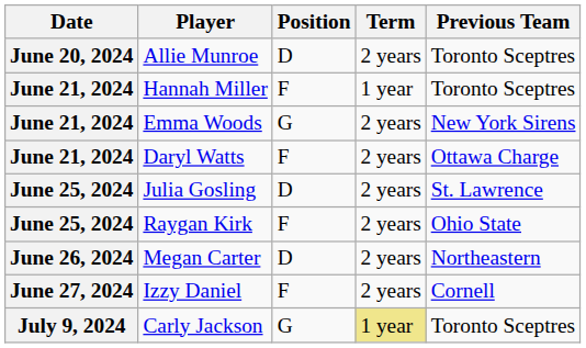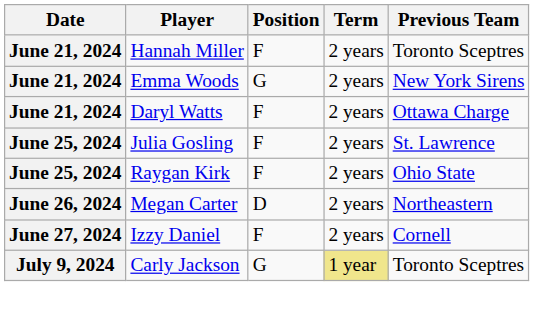 <table class="wikitable">
 <tr>
 <th scope="col">Date</th>
 <th scope="col">Player</th>
 <th scope="col">Position</th>
 <th scope="col">Term</th>
 <th scope="col">Previous Team</th>
 </tr>
 <tr>
-<th scope="row">June 20, 2024</th>
-<td><a href='#'>Allie Munroe</a></td>
-<td>D</td>
-<td>2 years</td>
-<td>Toronto Sceptres</td>
-</tr>
-<tr>
 <th scope="row">June 21, 2024</th>
 <td><a href='#'>Hannah Miller</a></td>
 <td>F</td>
-<td>1 year</td>
+<td>2 years</td>
 <td>Toronto Sceptres</td>
 </tr>
 <tr>
 <th scope="row">June 21, 2024</th>
 <td><a href='#'>Emma Woods</a></td>
 <td>G</td>
 <td>2 years</td>
 <td><a href='#'>New York Sirens</a></td>
 </tr>
 <tr>
 <th scope="row">June 21, 2024</th>
 <td><a href='#'>Daryl Watts</a></td>
 <td>F</td>
 <td>2 years</td>
 <td><a href='#'>Ottawa Charge</a></td>
 </tr>
 <tr>
 <th scope="row">June 25, 2024</th>
 <td><a href='#'>Julia Gosling</a></td>
-<td>D</td>
+<td>F</td>
 <td>2 years</td>
 <td><a href='#'>St. Lawrence</a></td>
 </tr>
 <tr>
 <th scope="row">June 25, 2024</th>
 <td><a href='#'>Raygan Kirk</a></td>
 <td>F</td>
 <td>2 years</td>
 <td><a href='#'>Ohio State</a></td>
 </tr>
 <tr>
 <th scope="row">June 26, 2024</th>
 <td><a href='#'>Megan Carter</a></td>
 <td>D</td>
 <td>2 years</td>
 <td><a href='#'>Northeastern</a></td>
 </tr>
 <tr>
 <th scope="row">June 27, 2024</th>
 <td><a href='#'>Izzy Daniel</a></td>
 <td>F</td>
 <td>2 years</td>
 <td><a href='#'>Cornell</a></td>
 </tr>
 <tr>
 <th scope="row">July 9, 2024</th>
 <td><a href='#'>Carly Jackson</a></td>
 <td>G</td>
 <td style="background: khaki;">1 year</td>
 <td>Toronto Sceptres</td>
 </tr>
 </table>
